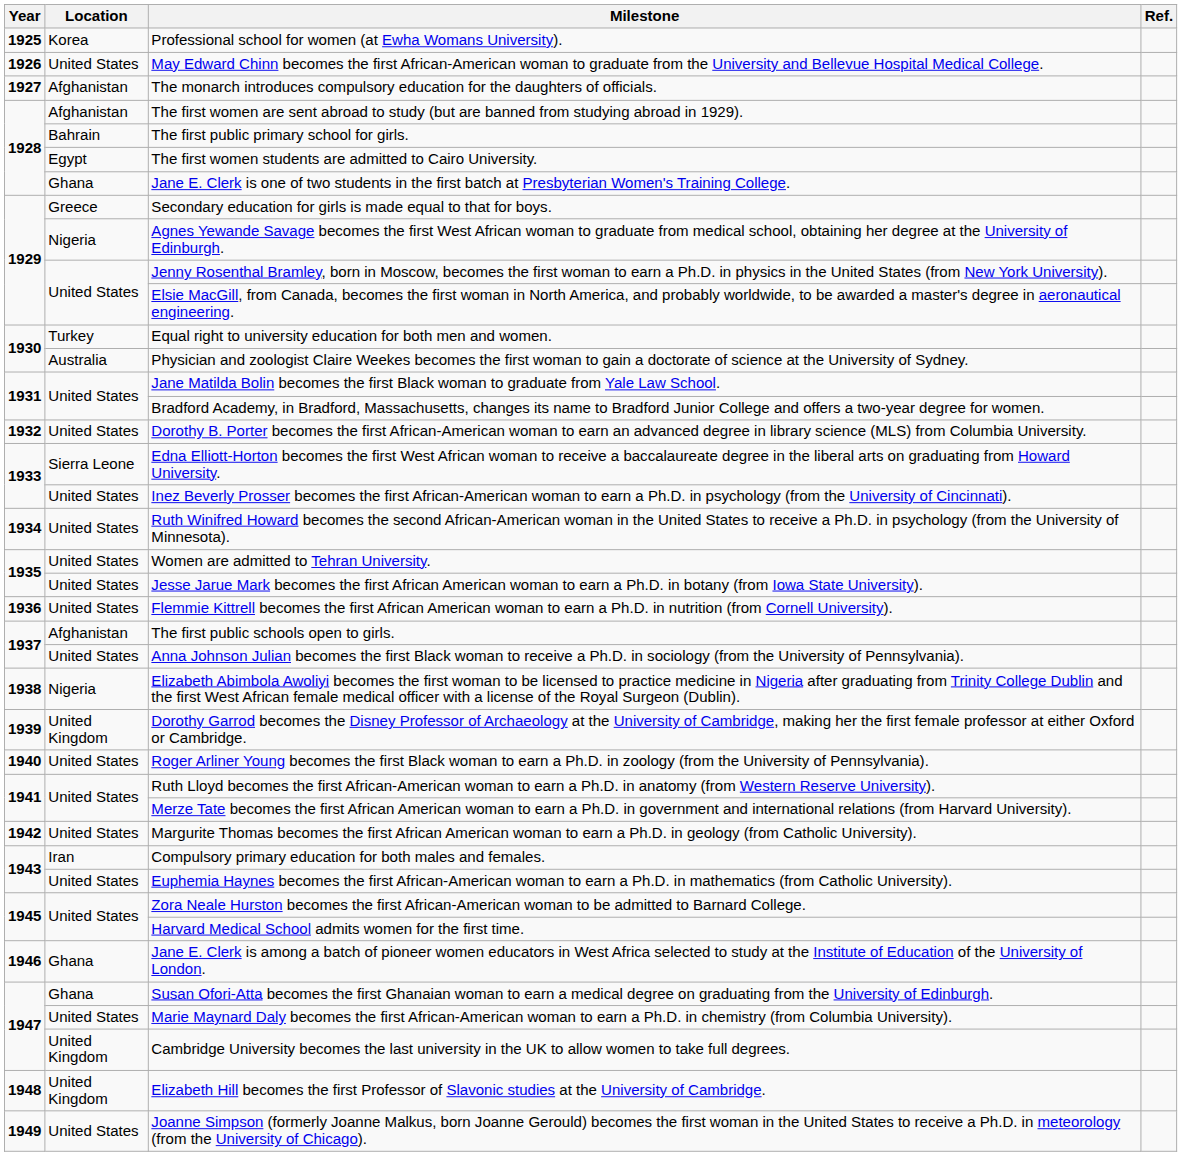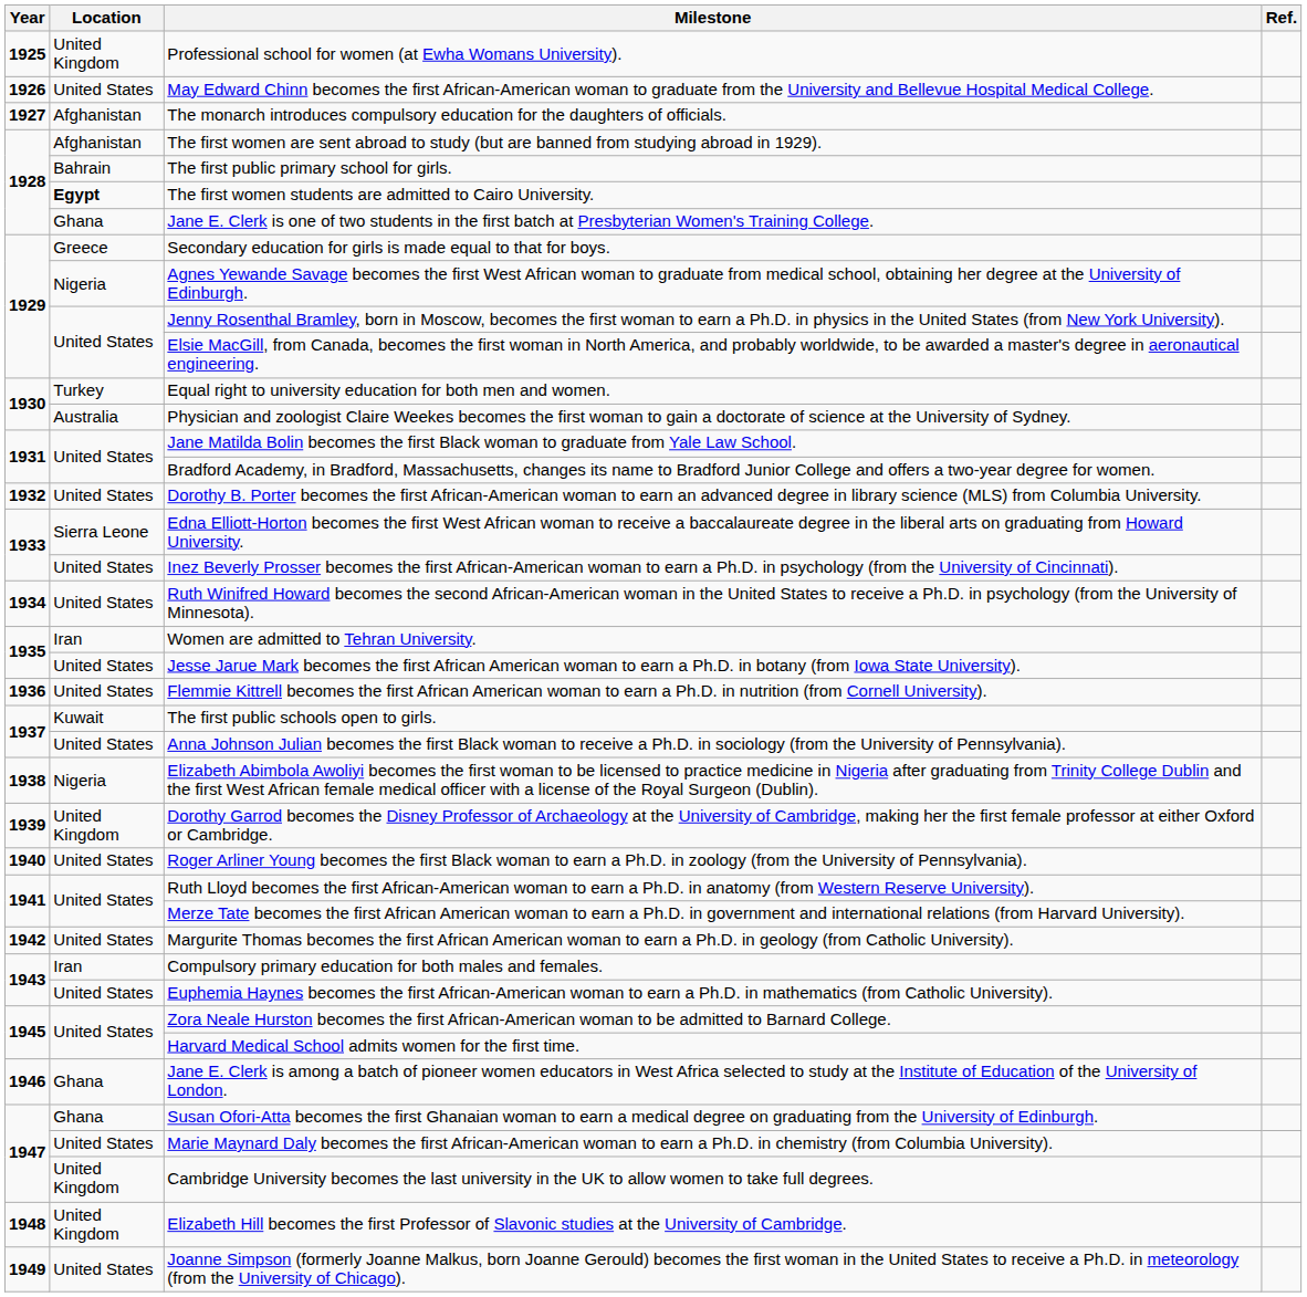 <table class="wikitable sortable">
 <tr>
 <th>Year</th>
 <th>Location</th>
 <th>Milestone</th>
 <th>Ref.</th>
 </tr>
 <tr>
 <td><strong>1925</strong></td>
-<td>Korea</td>
+<td>United Kingdom</td>
 <td>Professional school for women (at <a href='#'>Ewha Womans University</a>).</td>
 <td></td>
 </tr>
 <tr>
 <td><strong>1926</strong></td>
 <td>United States</td>
 <td><a href='#'>May Edward Chinn</a> becomes the first African-American woman to graduate from the <a href='#'>University and Bellevue Hospital Medical College</a>.</td>
 <td></td>
 </tr>
 <tr>
 <td><strong>1927</strong></td>
 <td>Afghanistan</td>
 <td>The monarch introduces compulsory education for the daughters of officials.</td>
 <td></td>
 </tr>
 <tr>
 <td rowspan="4"><strong>1928</strong></td>
 <td>Afghanistan</td>
 <td>The first women are sent abroad to study (but are banned from studying abroad in 1929).</td>
 <td></td>
 </tr>
 <tr>
 <td>Bahrain</td>
 <td>The first public primary school for girls.</td>
 <td></td>
 </tr>
 <tr>
-<td>Egypt</td>
+<td><strong>Egypt</strong></td>
 <td>The first women students are admitted to Cairo University.</td>
 <td></td>
 </tr>
 <tr>
 <td>Ghana</td>
 <td><a href='#'>Jane E. Clerk</a> is one of two students in the first batch at <a href='#'>Presbyterian Women's Training College</a>.</td>
 <td></td>
 </tr>
 <tr>
 <td rowspan="4"><strong>1929</strong></td>
 <td>Greece</td>
 <td>Secondary education for girls is made equal to that for boys.</td>
 <td></td>
 </tr>
 <tr>
 <td>Nigeria</td>
 <td><a href='#'>Agnes Yewande Savage</a> becomes the first West African woman to graduate from medical school, obtaining her degree at the <a href='#'>University of Edinburgh</a>.</td>
 <td></td>
 </tr>
 <tr>
 <td rowspan="2">United States</td>
 <td><a href='#'>Jenny Rosenthal Bramley</a>, born in Moscow, becomes the first woman to earn a Ph.D. in physics in the United States (from <a href='#'>New York University</a>).</td>
 <td></td>
 </tr>
 <tr>
 <td><a href='#'>Elsie MacGill</a>, from Canada, becomes the first woman in North America, and probably worldwide, to be awarded a master's degree in <a href='#'>aeronautical engineering</a>.</td>
 <td></td>
 </tr>
 <tr>
 <td rowspan="2"><strong>1930</strong></td>
 <td>Turkey</td>
 <td>Equal right to university education for both men and women.</td>
 <td></td>
 </tr>
 <tr>
 <td>Australia</td>
 <td>Physician and zoologist Claire Weekes becomes the first woman to gain a doctorate of science at the University of Sydney.</td>
 <td></td>
 </tr>
 <tr>
 <td rowspan="2"><strong>1931</strong></td>
 <td rowspan="2">United States</td>
 <td><a href='#'>Jane Matilda Bolin</a> becomes the first Black woman to graduate from <a href='#'>Yale Law School</a>.</td>
 <td></td>
 </tr>
 <tr>
 <td>Bradford Academy, in Bradford, Massachusetts, changes its name to Bradford Junior College and offers a two-year degree for women.</td>
 <td></td>
 </tr>
 <tr>
 <td><strong>1932</strong></td>
 <td>United States</td>
 <td><a href='#'>Dorothy B. Porter</a> becomes the first African-American woman to earn an advanced degree in library science (MLS) from Columbia University.</td>
 <td></td>
 </tr>
 <tr>
 <td rowspan="2"><strong>1933</strong></td>
 <td>Sierra Leone</td>
 <td><a href='#'>Edna Elliott-Horton</a> becomes the first West African woman to receive a baccalaureate degree in the liberal arts on graduating from <a href='#'>Howard University</a>.</td>
 <td></td>
 </tr>
 <tr>
 <td>United States</td>
 <td><a href='#'>Inez Beverly Prosser</a> becomes the first African-American woman to earn a Ph.D. in psychology (from the <a href='#'>University of Cincinnati</a>).</td>
 <td></td>
 </tr>
 <tr>
 <td><strong>1934</strong></td>
 <td>United States</td>
 <td><a href='#'>Ruth Winifred Howard</a> becomes the second African-American woman in the United States to receive a Ph.D. in psychology (from the University of Minnesota).</td>
 <td></td>
 </tr>
 <tr>
 <td rowspan="2"><strong>1935</strong></td>
-<td>United States</td>
+<td>Iran</td>
 <td>Women are admitted to <a href='#'>Tehran University</a>.</td>
 <td></td>
 </tr>
 <tr>
 <td>United States</td>
 <td><a href='#'>Jesse Jarue Mark</a> becomes the first African American woman to earn a Ph.D. in botany (from <a href='#'>Iowa State University</a>).</td>
 <td></td>
 </tr>
 <tr>
 <td><strong>1936</strong></td>
 <td>United States</td>
 <td><a href='#'>Flemmie Kittrell</a> becomes the first African American woman to earn a Ph.D. in nutrition (from <a href='#'>Cornell University</a>).</td>
 <td></td>
 </tr>
 <tr>
 <td rowspan="2"><strong>1937</strong></td>
-<td>Afghanistan</td>
+<td>Kuwait</td>
 <td>The first public schools open to girls.</td>
 <td></td>
 </tr>
 <tr>
 <td>United States</td>
 <td><a href='#'>Anna Johnson Julian</a> becomes the first Black woman to receive a Ph.D. in sociology (from the University of Pennsylvania).</td>
 <td></td>
 </tr>
 <tr>
 <td><strong>1938</strong></td>
 <td>Nigeria</td>
 <td><a href='#'>Elizabeth Abimbola Awoliyi</a> becomes the first woman to be licensed to practice medicine in <a href='#'>Nigeria</a> after graduating from <a href='#'>Trinity College Dublin</a> and the first West African female medical officer with a license of the Royal Surgeon (Dublin).</td>
 <td></td>
 </tr>
 <tr>
 <td><strong>1939</strong></td>
 <td>United Kingdom</td>
 <td><a href='#'>Dorothy Garrod</a> becomes the <a href='#'>Disney Professor of Archaeology</a> at the <a href='#'>University of Cambridge</a>, making her the first female professor at either Oxford or Cambridge.</td>
 <td></td>
 </tr>
 <tr>
 <td><strong>1940</strong></td>
 <td>United States</td>
 <td><a href='#'>Roger Arliner Young</a> becomes the first Black woman to earn a Ph.D. in zoology (from the University of Pennsylvania).</td>
 <td></td>
 </tr>
 <tr>
 <td rowspan="2"><strong>1941</strong></td>
 <td rowspan="2">United States</td>
 <td>Ruth Lloyd becomes the first African-American woman to earn a Ph.D. in anatomy (from <a href='#'>Western Reserve University</a>).</td>
 <td></td>
 </tr>
 <tr>
 <td><a href='#'>Merze Tate</a> becomes the first African American woman to earn a Ph.D. in government and international relations (from Harvard University).</td>
 <td></td>
 </tr>
 <tr>
 <td><strong>1942</strong></td>
 <td>United States</td>
 <td>Margurite Thomas becomes the first African American woman to earn a Ph.D. in geology (from Catholic University).</td>
 <td></td>
 </tr>
 <tr>
 <td rowspan="2"><strong>1943</strong></td>
 <td>Iran</td>
 <td>Compulsory primary education for both males and females.</td>
 <td></td>
 </tr>
 <tr>
 <td>United States</td>
 <td><a href='#'>Euphemia Haynes</a> becomes the first African-American woman to earn a Ph.D. in mathematics (from Catholic University).</td>
 <td></td>
 </tr>
 <tr>
 <td rowspan="2"><strong>1945</strong></td>
 <td rowspan="2">United States</td>
 <td><a href='#'>Zora Neale Hurston</a> becomes the first African-American woman to be admitted to Barnard College.</td>
 <td></td>
 </tr>
 <tr>
 <td><a href='#'>Harvard Medical School</a> admits women for the first time.</td>
 <td></td>
 </tr>
 <tr>
 <td><strong>1946</strong></td>
 <td>Ghana</td>
 <td><a href='#'>Jane E. Clerk</a> is among a batch of pioneer women educators in West Africa selected to study at the <a href='#'>Institute of Education</a> of the <a href='#'>University of London</a>.</td>
 <td></td>
 </tr>
 <tr>
 <td rowspan="3"><strong>1947</strong></td>
 <td>Ghana</td>
 <td><a href='#'>Susan Ofori-Atta</a> becomes the first Ghanaian woman to earn a medical degree on graduating from the <a href='#'>University of Edinburgh</a>.</td>
 <td></td>
 </tr>
 <tr>
 <td>United States</td>
 <td><a href='#'>Marie Maynard Daly</a> becomes the first African-American woman to earn a Ph.D. in chemistry (from Columbia University).</td>
 <td></td>
 </tr>
 <tr>
 <td>United Kingdom</td>
 <td>Cambridge University becomes the last university in the UK to allow women to take full degrees.</td>
 <td></td>
 </tr>
 <tr>
 <td><strong>1948</strong></td>
 <td>United Kingdom</td>
 <td><a href='#'>Elizabeth Hill</a> becomes the first Professor of <a href='#'>Slavonic studies</a> at the <a href='#'>University of Cambridge</a>.</td>
 <td></td>
 </tr>
 <tr>
 <td><strong>1949</strong></td>
 <td>United States</td>
 <td><a href='#'>Joanne Simpson</a> (formerly Joanne Malkus, born Joanne Gerould) becomes the first woman in the United States to receive a Ph.D. in <a href='#'>meteorology</a> (from the <a href='#'>University of Chicago</a>).</td>
 <td></td>
 </tr>
 </table>
